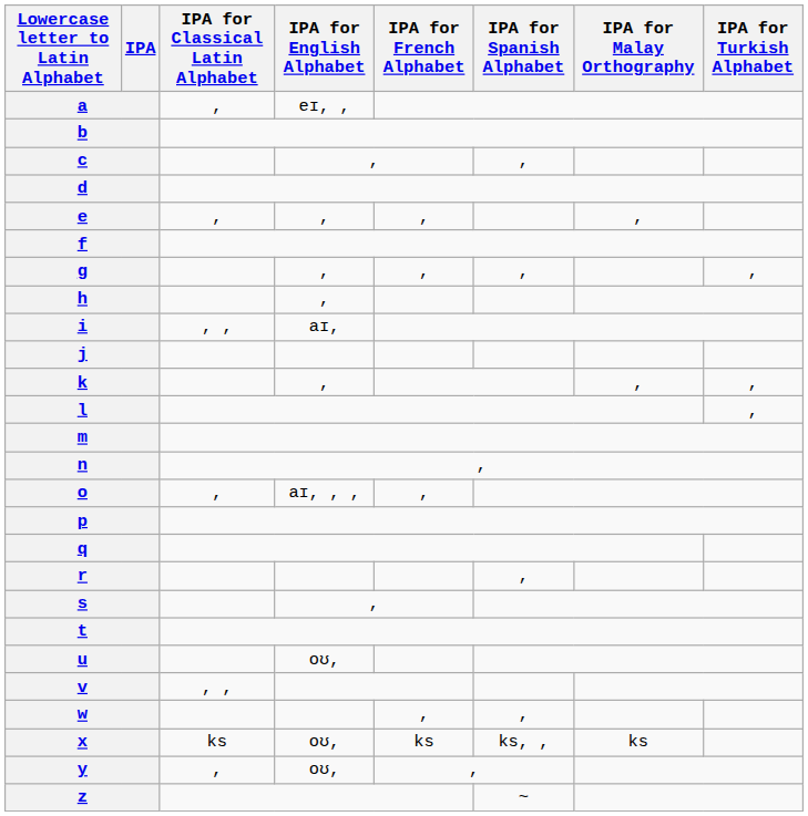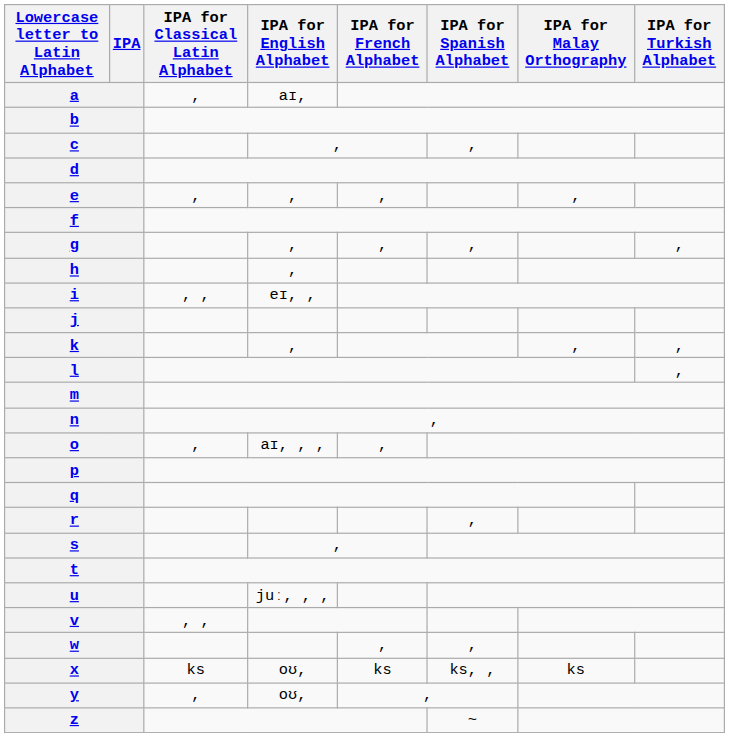 <table class="wikitable" style="text-align:center; table-layout:fixed">
 <tr>
 <th><a href='#'>Lowercase letter to Latin Alphabet</a></th>
 <th><a href='#'>IPA</a></th>
 <th>IPA for <a href='#'>Classical Latin Alphabet</a></th>
 <th>IPA for <a href='#'>English Alphabet</a></th>
 <th>IPA for <a href='#'>French Alphabet</a></th>
 <th>IPA for <a href='#'>Spanish Alphabet</a></th>
 <th>IPA for <a href='#'>Malay Orthography</a></th>
 <th>IPA for <a href='#'>Turkish Alphabet</a></th>
 </tr>
 <tr>
 <th colspan="2"><a href='#'>a</a></th>
 <td>, </td>
-<td>eɪ, , </td>
+<td>aɪ, </td>
 <td colspan="4"></td>
 </tr>
 <tr>
 <th colspan="2"><a href='#'>b</a></th>
 <td colspan="6"></td>
 </tr>
 <tr>
 <th colspan="2"><a href='#'>c</a></th>
 <td></td>
 <td colspan="2">, </td>
 <td>, </td>
 <td></td>
 <td></td>
 </tr>
 <tr>
 <th colspan="2"><a href='#'>d</a></th>
 <td colspan="6"></td>
 </tr>
 <tr>
 <th colspan="2"><a href='#'>e</a></th>
 <td>, </td>
 <td>, </td>
 <td>, </td>
 <td></td>
 <td>, </td>
 <td></td>
 </tr>
 <tr>
 <th colspan="2"><a href='#'>f</a></th>
 <td colspan="6"></td>
 </tr>
 <tr>
 <th colspan="2"><a href='#'>g</a></th>
 <td></td>
 <td>, </td>
 <td>, </td>
 <td>, </td>
 <td></td>
 <td>, </td>
 </tr>
 <tr>
 <th colspan="2"><a href='#'>h</a></th>
 <td></td>
 <td>, </td>
 <td></td>
 <td></td>
 <td colspan="2"></td>
 </tr>
 <tr>
 <th colspan="2"><a href='#'>i</a></th>
 <td>, , </td>
-<td>aɪ, </td>
+<td>eɪ, , </td>
 <td colspan="4"></td>
 </tr>
 <tr>
 <th colspan="2"><a href='#'>j</a></th>
 <td></td>
 <td></td>
 <td></td>
 <td></td>
 <td></td>
 <td></td>
 </tr>
 <tr>
 <th colspan="2"><a href='#'>k</a></th>
 <td></td>
 <td>, </td>
 <td colspan="2"></td>
 <td>, </td>
 <td>, </td>
 </tr>
 <tr>
 <th colspan="2"><a href='#'>l</a></th>
 <td colspan="5"></td>
 <td>, </td>
 </tr>
 <tr>
 <th colspan="2"><a href='#'>m</a></th>
 <td colspan="6"></td>
 </tr>
 <tr>
 <th colspan="2"><a href='#'>n</a></th>
 <td colspan="6">, </td>
 </tr>
 <tr>
 <th colspan="2"><a href='#'>o</a></th>
 <td>, </td>
 <td>aɪ, , , </td>
 <td>, </td>
 <td colspan="3"></td>
 </tr>
 <tr>
 <th colspan="2"><a href='#'>p</a></th>
 <td colspan="6"></td>
 </tr>
 <tr>
 <th colspan="2"><a href='#'>q</a></th>
 <td colspan="5"></td>
 <td></td>
 </tr>
 <tr>
 <th colspan="2"><a href='#'>r</a></th>
 <td></td>
 <td></td>
 <td></td>
 <td>, </td>
 <td></td>
 <td></td>
 </tr>
 <tr>
 <th colspan="2"><a href='#'>s</a></th>
 <td></td>
 <td colspan="2">, </td>
 <td colspan="3"></td>
 </tr>
 <tr>
 <th colspan="2"><a href='#'>t</a></th>
 <td colspan="6"></td>
 </tr>
 <tr>
 <th colspan="2"><a href='#'>u</a></th>
 <td></td>
-<td>oʊ, </td>
+<td>juː, , , </td>
 <td></td>
 <td colspan="3"></td>
 </tr>
 <tr>
 <th colspan="2"><a href='#'>v</a></th>
 <td>, , </td>
 <td colspan="2"></td>
 <td></td>
 <td colspan="2"></td>
 </tr>
 <tr>
 <th colspan="2"><a href='#'>w</a></th>
 <td></td>
 <td></td>
 <td>, </td>
 <td>, </td>
 <td></td>
 <td></td>
 </tr>
 <tr>
 <th colspan="2"><a href='#'>x</a></th>
 <td>ks</td>
 <td>oʊ, </td>
 <td>ks</td>
 <td>ks, , </td>
 <td>ks</td>
 <td></td>
 </tr>
 <tr>
 <th colspan="2"><a href='#'>y</a></th>
 <td>, </td>
 <td>oʊ, </td>
 <td colspan="2">, </td>
 <td colspan="2"></td>
 </tr>
 <tr>
 <th colspan="2"><a href='#'>z</a></th>
 <td colspan="3"></td>
 <td>~</td>
 <td colspan="2"></td>
 </tr>
 </table>
